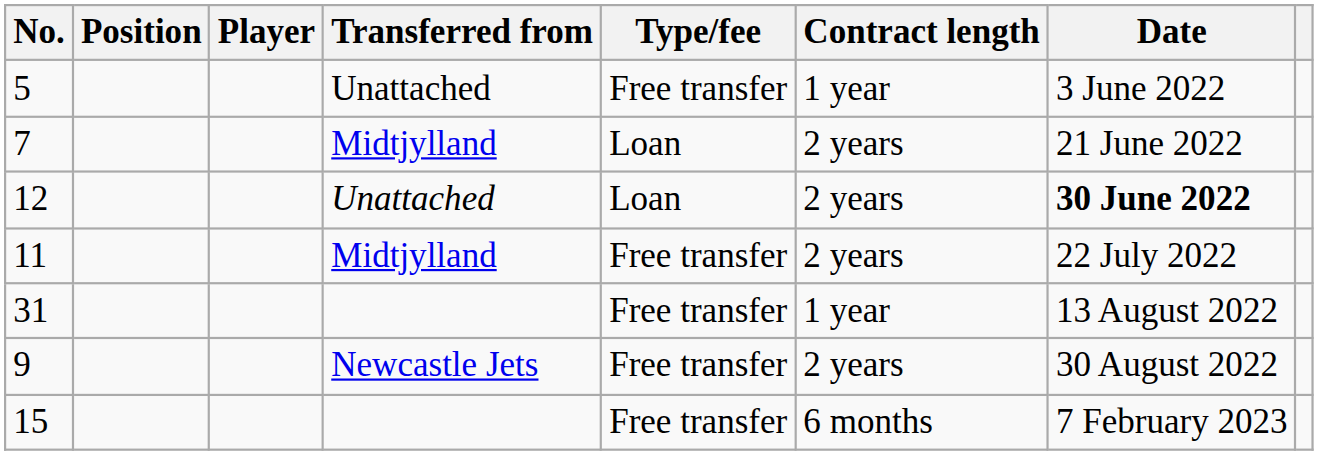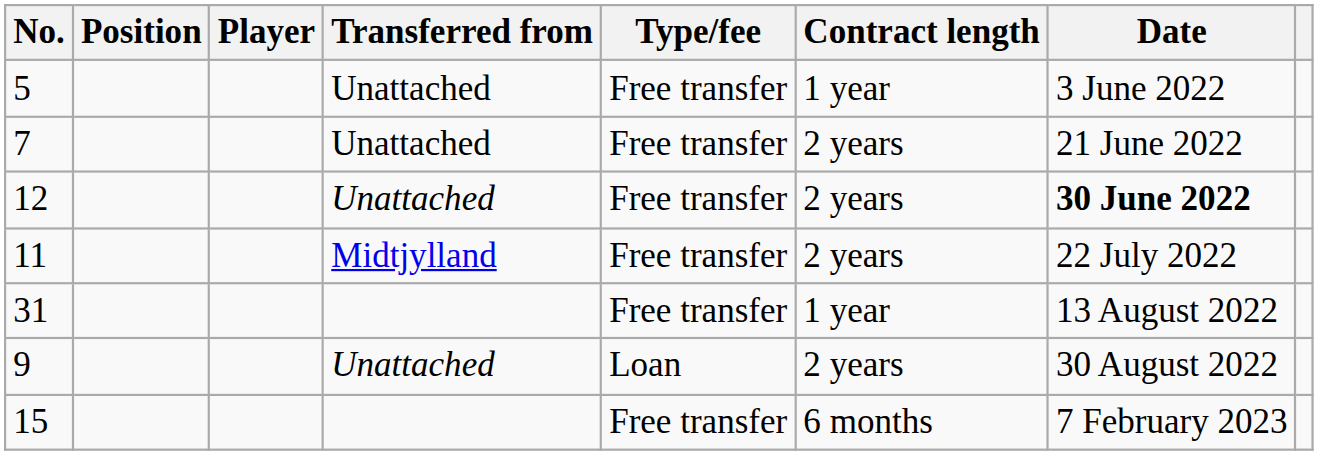 <table class="wikitable plainrowheaders sortable" style="text-align:center; text-align:left">
 <tr>
 <th scope="col">No.</th>
 <th scope="col">Position</th>
 <th scope="col">Player</th>
 <th scope="col">Transferred from</th>
 <th scope="col">Type/fee</th>
 <th scope="col">Contract length</th>
 <th scope="col">Date</th>
 <th scope="col" class="unsortable"></th>
 </tr>
 <tr>
 <td>5</td>
 <td></td>
 <td></td>
 <td>Unattached</td>
 <td>Free transfer</td>
 <td>1 year</td>
 <td>3 June 2022</td>
 <td></td>
 </tr>
 <tr>
 <td>7</td>
 <td></td>
 <td></td>
-<td> <a href='#'>Midtjylland</a></td>
-<td>Loan</td>
+<td>Unattached</td>
+<td>Free transfer</td>
 <td>2 years</td>
 <td>21 June 2022</td>
 <td></td>
 </tr>
 <tr>
 <td>12</td>
 <td></td>
 <td></td>
 <td><em>Unattached</em></td>
-<td>Loan</td>
+<td>Free transfer</td>
 <td>2 years</td>
 <td><strong>30 June 2022</strong></td>
 <td></td>
 </tr>
 <tr>
 <td>11</td>
 <td></td>
 <td></td>
 <td> <a href='#'>Midtjylland</a></td>
 <td>Free transfer</td>
 <td>2 years</td>
 <td>22 July 2022</td>
 <td></td>
 </tr>
 <tr>
 <td>31</td>
 <td></td>
 <td></td>
 <td></td>
 <td>Free transfer</td>
 <td>1 year</td>
 <td>13 August 2022</td>
 <td></td>
 </tr>
 <tr>
 <td>9</td>
 <td></td>
 <td></td>
-<td><a href='#'>Newcastle Jets</a></td>
-<td>Free transfer</td>
+<td><em>Unattached</em></td>
+<td>Loan</td>
 <td>2 years</td>
 <td>30 August 2022</td>
 <td></td>
 </tr>
 <tr>
 <td>15</td>
 <td></td>
 <td></td>
 <td></td>
 <td>Free transfer</td>
 <td>6 months</td>
 <td>7 February 2023</td>
 <td></td>
 </tr>
 </table>
